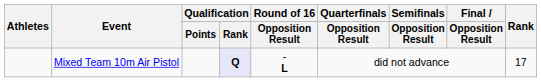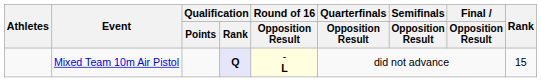 <table class="wikitable" style="font-size:90%;">
 <tr>
 <th rowspan=2>Athletes</th>
 <th rowspan=2>Event</th>
 <th colspan=2>Qualification</th>
 <th>Round of 16</th>
 <th>Quarterfinals</th>
 <th>Semifinals</th>
 <th>Final / </th>
 <th rowspan=2>Rank</th>
 </tr>
 <tr style="font-size:95%">
 <th>Points</th>
 <th>Rank</th>
 <th>Opposition<br>Result</th>
 <th>Opposition<br>Result</th>
 <th>Opposition<br>Result</th>
 <th>Opposition<br>Result</th>
 </tr>
 <tr align=center>
 <td align=left> <br> </td>
 <td align=left><a href='#'>Mixed Team 10m Air Pistol</a></td>
 <td></td>
 <td style="background: lavender;"><strong>Q</strong></td>
-<td>- <br> <strong>L</strong></td>
+<td style="background: lightyellow;">- <br> <strong>L</strong></td>
 <td colspan=3>did not advance</td>
-<td>17</td>
+<td>15</td>
 </tr>
 </table>
